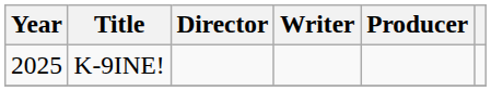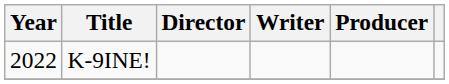 <table class="wikitable style="text-align:center;">
 <tr>
 <th scope="col">Year</th>
 <th scope="col">Title</th>
 <th scope="col">Director</th>
 <th scope="col">Writer</th>
 <th scope="col">Producer</th>
 <th scope="col" class="unsortable"></th>
 </tr>
 <tr>
-<td rowspan="1">2025</td>
+<td rowspan="1">2022</td>
 <td>K-9INE!</td>
 <td></td>
 <td></td>
 <td></td>
 <td style="text-align: center;"></td>
 </tr>
 <tr>
 </tr>
 </table>
